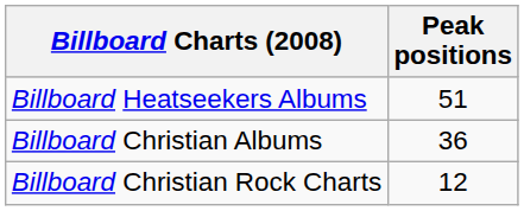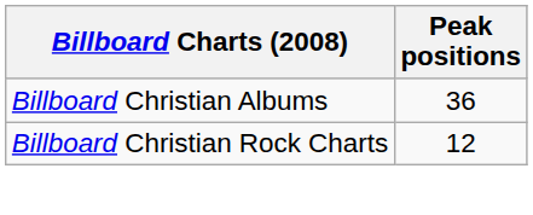 <table class="wikitable">
 <tr>
 <th><em><a href='#'>Billboard</a></em> Charts (2008)</th>
 <th>Peak<br>positions</th>
-</tr>
-<tr>
-<td><em><a href='#'>Billboard</a></em> <a href='#'>Heatseekers Albums</a></td>
-<td style="text-align:center;">51</td>
 </tr>
 <tr>
 <td><em><a href='#'>Billboard</a></em> Christian Albums</td>
 <td style="text-align:center;">36</td>
 </tr>
 <tr>
 <td><em><a href='#'>Billboard</a></em> Christian Rock Charts</td>
 <td style="text-align:center;">12</td>
 </tr>
 </table>
